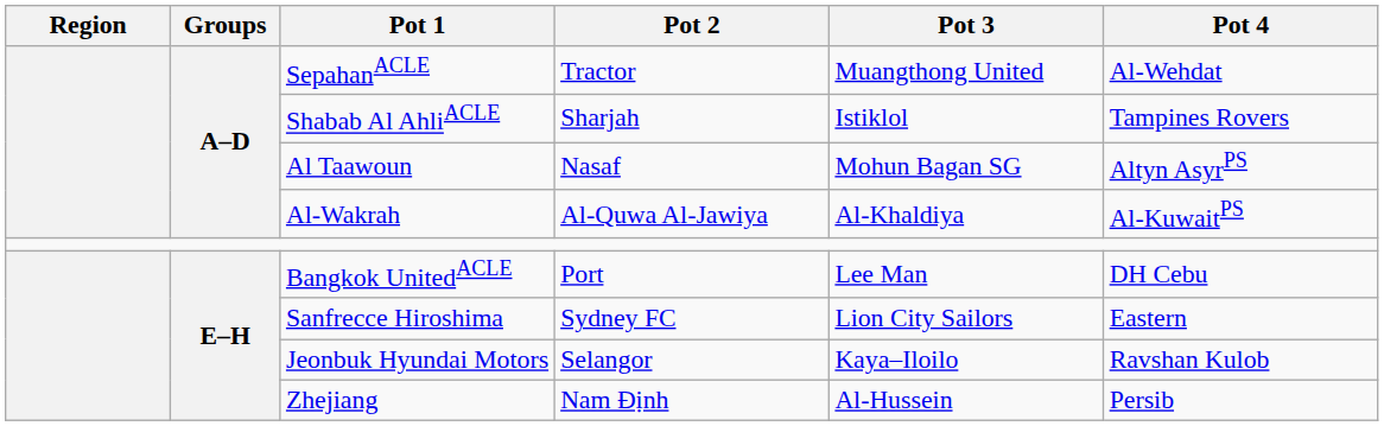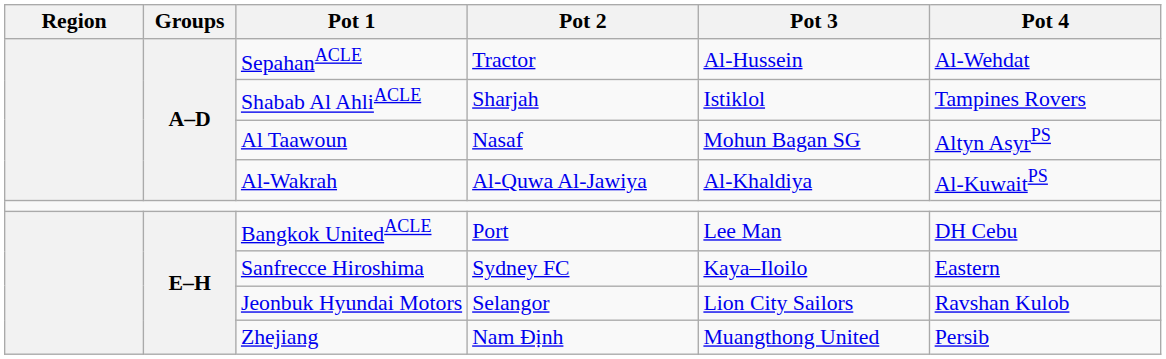 <table class="wikitable">
 <tr>
 <th width="12%">Region</th>
 <th width="8%">Groups</th>
 <th width="20%">Pot 1</th>
 <th width="20%">Pot 2</th>
 <th width="20%">Pot 3</th>
 <th width="20%">Pot 4</th>
 </tr>
 <tr>
 <th rowspan="4"></th>
 <th rowspan="4">A–D</th>
 <td> <a href='#'>Sepahan</a><sup><a href='#'>ACLE</a></sup></td>
 <td> <a href='#'>Tractor</a></td>
-<td> <a href='#'>Muangthong United</a></td>
+<td> <a href='#'>Al-Hussein</a></td>
 <td> <a href='#'>Al-Wehdat</a></td>
 </tr>
 <tr>
 <td> <a href='#'>Shabab Al Ahli</a><sup><a href='#'>ACLE</a></sup></td>
 <td> <a href='#'>Sharjah</a></td>
 <td> <a href='#'>Istiklol</a></td>
 <td> <a href='#'>Tampines Rovers</a></td>
 </tr>
 <tr>
 <td> <a href='#'>Al Taawoun</a></td>
 <td> <a href='#'>Nasaf</a></td>
 <td> <a href='#'>Mohun Bagan SG</a></td>
 <td> <a href='#'>Altyn Asyr</a><sup><a href='#'>PS</a></sup></td>
 </tr>
 <tr>
 <td> <a href='#'>Al-Wakrah</a></td>
 <td> <a href='#'>Al-Quwa Al-Jawiya</a></td>
 <td> <a href='#'>Al-Khaldiya</a></td>
 <td> <a href='#'>Al-Kuwait</a><sup><a href='#'>PS</a></sup></td>
 </tr>
 <tr>
 <td colspan=6></td>
 </tr>
 <tr>
 <th rowspan="4"></th>
 <th rowspan="4">E–H</th>
 <td> <a href='#'>Bangkok United</a><sup><a href='#'>ACLE</a></sup></td>
 <td> <a href='#'>Port</a></td>
 <td> <a href='#'>Lee Man</a></td>
 <td> <a href='#'>DH Cebu</a></td>
 </tr>
 <tr>
 <td> <a href='#'>Sanfrecce Hiroshima</a></td>
 <td> <a href='#'>Sydney FC</a></td>
-<td> <a href='#'>Lion City Sailors</a></td>
+<td> <a href='#'>Kaya–Iloilo</a></td>
 <td> <a href='#'>Eastern</a></td>
 </tr>
 <tr>
 <td> <a href='#'>Jeonbuk Hyundai Motors</a></td>
 <td> <a href='#'>Selangor</a></td>
-<td> <a href='#'>Kaya–Iloilo</a></td>
+<td> <a href='#'>Lion City Sailors</a></td>
 <td> <a href='#'>Ravshan Kulob</a></td>
 </tr>
 <tr>
 <td> <a href='#'>Zhejiang</a></td>
 <td> <a href='#'>Nam Định</a></td>
-<td> <a href='#'>Al-Hussein</a></td>
+<td> <a href='#'>Muangthong United</a></td>
 <td> <a href='#'>Persib</a></td>
 </tr>
 </table>
